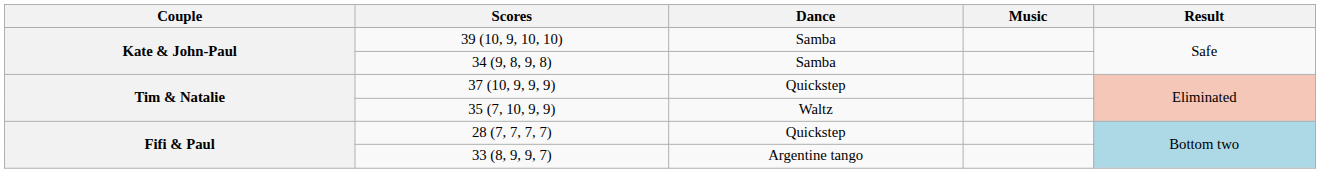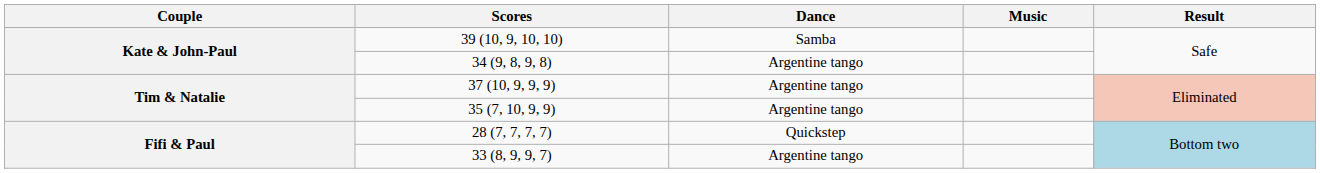 <table class="wikitable sortable" style="text-align:center; width: 90%">
 <tr>
 <th scope="col">Couple</th>
 <th scope="col">Scores</th>
 <th scope="col">Dance</th>
 <th scope="col" class="unsortable">Music</th>
 <th scope="col" class="unsortable">Result</th>
 </tr>
 <tr>
 <th scope="row" rowspan=2>Kate & John-Paul</th>
 <td>39 (10, 9, 10, 10)</td>
 <td>Samba</td>
 <td></td>
 <td rowspan=2>Safe</td>
 </tr>
 <tr>
 <td>34 (9, 8, 9, 8)</td>
-<td>Samba</td>
+<td>Argentine tango</td>
 <td></td>
 </tr>
 <tr>
 <th scope="row" rowspan=2>Tim & Natalie</th>
 <td>37 (10, 9, 9, 9)</td>
-<td>Quickstep</td>
+<td>Argentine tango</td>
 <td></td>
 <td rowspan=2 bgcolor="f4c7b8">Eliminated</td>
 </tr>
 <tr>
 <td>35 (7, 10, 9, 9)</td>
-<td>Waltz</td>
+<td>Argentine tango</td>
 <td></td>
 </tr>
 <tr>
 <th scope="row" rowspan=2>Fifi & Paul</th>
 <td>28 (7, 7, 7, 7)</td>
 <td>Quickstep</td>
 <td></td>
 <td rowspan=2 bgcolor="lightblue">Bottom two</td>
 </tr>
 <tr>
 <td>33 (8, 9, 9, 7)</td>
 <td>Argentine tango</td>
 <td></td>
 </tr>
 </table>
